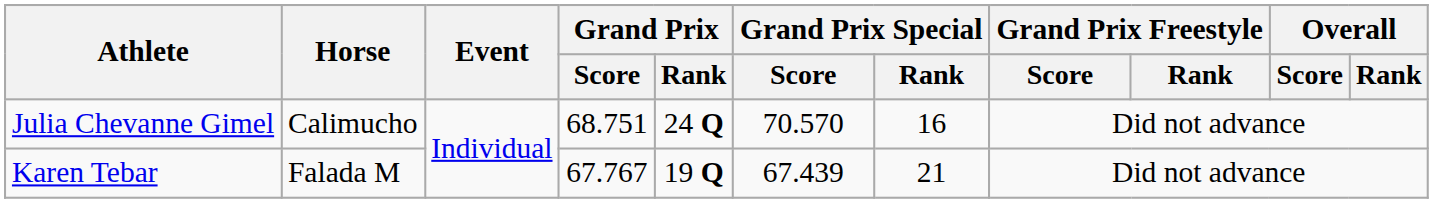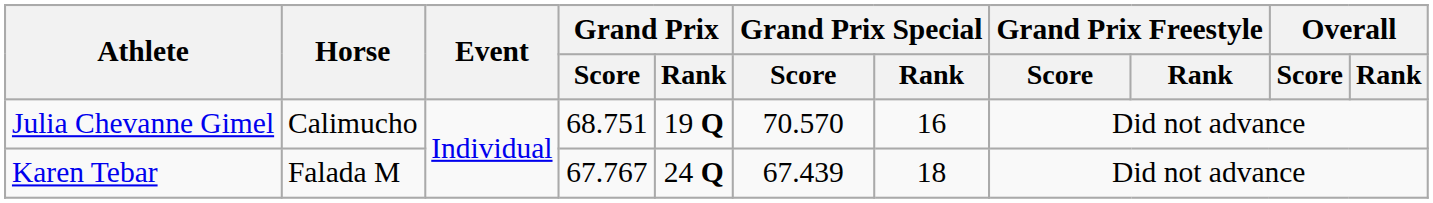 <table class=wikitable style="font-size:90%">
 <tr>
 <th rowspan="2">Athlete</th>
 <th rowspan="2">Horse</th>
 <th rowspan="2">Event</th>
 <th colspan="2">Grand Prix</th>
 <th colspan="2">Grand Prix Special</th>
 <th colspan="2">Grand Prix Freestyle</th>
 <th colspan="2">Overall</th>
 </tr>
 <tr style="font-size:95%">
 <th>Score</th>
 <th>Rank</th>
 <th>Score</th>
 <th>Rank</th>
 <th>Score</th>
 <th>Rank</th>
 <th>Score</th>
 <th>Rank</th>
 </tr>
 <tr align=center>
 <td align=left><a href='#'>Julia Chevanne Gimel</a></td>
 <td align=left>Calimucho</td>
 <td align=left rowspan=2><a href='#'>Individual</a></td>
 <td>68.751</td>
-<td>24 <strong>Q</strong></td>
+<td>19 <strong>Q</strong></td>
 <td>70.570</td>
 <td>16</td>
 <td colspan=4>Did not advance</td>
 </tr>
 <tr align=center>
 <td align=left><a href='#'>Karen Tebar</a></td>
 <td align=left>Falada M</td>
 <td>67.767</td>
-<td>19 <strong>Q</strong></td>
+<td>24 <strong>Q</strong></td>
 <td>67.439</td>
-<td>21</td>
+<td>18</td>
 <td colspan=4>Did not advance</td>
 </tr>
 </table>
